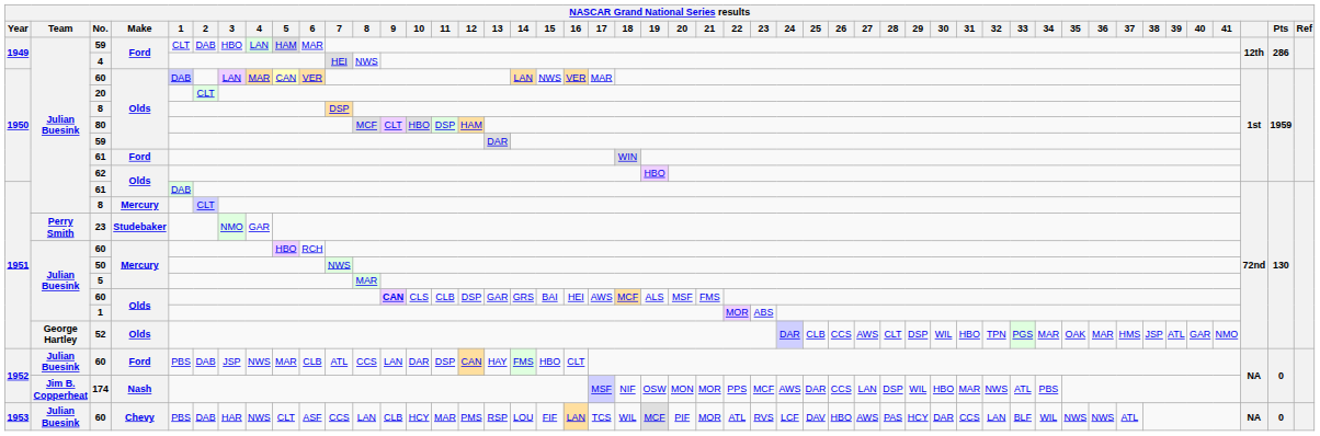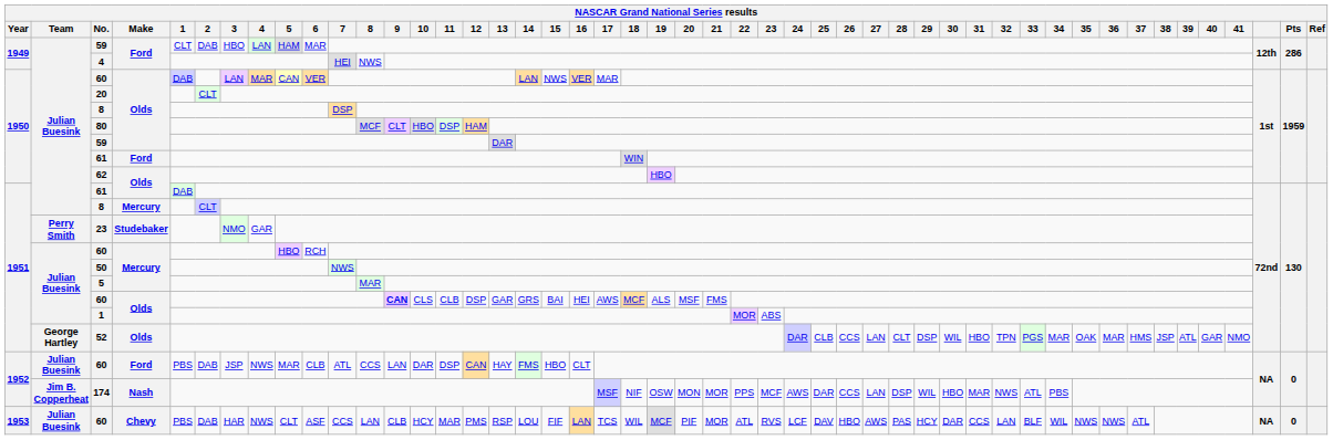 <table class="wikitable" style="text-align:center; font-size:75%">
 <tr>
 <th colspan="68"><a href='#'>NASCAR Grand National Series</a> results</th>
 </tr>
 <tr>
 <th>Year</th>
 <th>Team</th>
 <th>No.</th>
 <th>Make</th>
 <th>1</th>
 <th>2</th>
 <th>3</th>
 <th>4</th>
 <th>5</th>
 <th>6</th>
 <th>7</th>
 <th>8</th>
 <th>9</th>
 <th>10</th>
 <th>11</th>
 <th>12</th>
 <th>13</th>
 <th>14</th>
 <th>15</th>
 <th>16</th>
 <th>17</th>
 <th>18</th>
 <th>19</th>
 <th>20</th>
 <th>21</th>
 <th>22</th>
 <th>23</th>
 <th>24</th>
 <th>25</th>
 <th>26</th>
 <th>27</th>
 <th>28</th>
 <th>29</th>
 <th>30</th>
 <th>31</th>
 <th>32</th>
 <th>33</th>
 <th>34</th>
 <th>35</th>
 <th>36</th>
 <th>37</th>
 <th>38</th>
 <th>39</th>
 <th>40</th>
 <th>41</th>
 <th></th>
 <th>Pts</th>
 <th>Ref</th>
 </tr>
 <tr>
 <th rowspan=2><a href='#'>1949</a></th>
 <th rowspan=11><a href='#'>Julian Buesink</a></th>
 <th>59</th>
 <th rowspan=2><a href='#'>Ford</a></th>
 <td><a href='#'>CLT</a></td>
 <td><a href='#'>DAB</a></td>
 <td><a href='#'>HBO</a></td>
 <td style="background:#DFFFDF;"><a href='#'>LAN</a><br></td>
 <td style="background:#DFDFDF;"><a href='#'>HAM</a><br></td>
 <td><a href='#'>MAR</a></td>
 <td colspan=35></td>
 <th rowspan=2>12th</th>
 <th rowspan=2>286</th>
 <th rowspan=2></th>
 </tr>
 <tr>
 <th>4</th>
 <td colspan=6></td>
 <td style="background:#DFDFDF;"><a href='#'>HEI</a><br></td>
 <td><a href='#'>NWS</a></td>
 <td colspan=33></td>
 </tr>
 <tr>
 <th rowspan=7><a href='#'>1950</a></th>
 <th>60</th>
 <th rowspan=5><a href='#'>Olds</a></th>
 <td style="background:#CFCFFF;"><a href='#'>DAB</a><br></td>
 <td></td>
 <td style="background:#EFCFFF;"><a href='#'>LAN</a><br></td>
 <td style="background:#FFDF9F;"><a href='#'>MAR</a><br></td>
 <td style="background:#FFFFBF;"><a href='#'>CAN</a><br></td>
 <td style="background:#FFDF9F;"><a href='#'>VER</a><br></td>
 <td colspan=7></td>
 <td style="background:#FFDF9F;"><a href='#'>LAN</a><br></td>
 <td><a href='#'>NWS</a></td>
 <td style="background:#FFDF9F;"><a href='#'>VER</a><br></td>
 <td><a href='#'>MAR</a></td>
 <td colspan=24></td>
 <th rowspan=7>1st</th>
 <th rowspan=7>1959</th>
 <th rowspan=7></th>
 </tr>
 <tr>
 <th>20</th>
 <td></td>
 <td style="background:#DFFFDF;"><a href='#'>CLT</a><br></td>
 <td colspan=39></td>
 </tr>
 <tr>
 <th>8</th>
 <td colspan=6></td>
 <td style="background:#FFDF9F;"><a href='#'>DSP</a><br></td>
 <td colspan=34></td>
 </tr>
 <tr>
 <th>80</th>
 <td colspan=7></td>
 <td style="background:#DFDFDF;"><a href='#'>MCF</a><br></td>
 <td style="background:#EFCFFF;"><a href='#'>CLT</a><br></td>
 <td style="background:#DFDFDF;"><a href='#'>HBO</a><br></td>
 <td style="background:#DFFFDF;"><a href='#'>DSP</a><br></td>
 <td style="background:#FFDF9F;"><a href='#'>HAM</a><br></td>
 <td colspan=29></td>
 </tr>
 <tr>
 <th>59</th>
 <td colspan=12></td>
 <td style="background:#DFDFDF;"><a href='#'>DAR</a><br></td>
 <td colspan=28></td>
 </tr>
 <tr>
 <th>61</th>
 <th><a href='#'>Ford</a></th>
 <td colspan=17></td>
 <td style="background:#DFDFDF;"><a href='#'>WIN</a><br></td>
 <td colspan=23></td>
 </tr>
 <tr>
 <th>62</th>
 <th rowspan=2><a href='#'>Olds</a></th>
 <td colspan=18></td>
 <td style="background:#EFCFFF;"><a href='#'>HBO</a><br></td>
 <td colspan=22></td>
 </tr>
 <tr>
 <th rowspan=9><a href='#'>1951</a></th>
 <th>61</th>
 <td style="background:#DFFFDF;"><a href='#'>DAB</a><br></td>
 <td colspan=40></td>
 <th rowspan=9>72nd</th>
 <th rowspan=9>130</th>
 <th rowspan=9></th>
 </tr>
 <tr>
 <th>8</th>
 <th><a href='#'>Mercury</a></th>
 <td></td>
 <td style="background:#CFCFFF;"><a href='#'>CLT</a><br></td>
 <td colspan=39></td>
 </tr>
 <tr>
 <th><a href='#'>Perry Smith</a></th>
 <th>23</th>
 <th><a href='#'>Studebaker</a></th>
 <td colspan=2></td>
 <td style="background:#DFFFDF;"><a href='#'>NMO</a><br></td>
 <td><a href='#'>GAR</a></td>
 <td colspan=37></td>
 </tr>
 <tr>
 <th rowspan=5><a href='#'>Julian Buesink</a></th>
 <th>60</th>
 <th rowspan=3><a href='#'>Mercury</a></th>
 <td colspan=4></td>
 <td style="background:#EFCFFF;"><a href='#'>HBO</a><br></td>
 <td><a href='#'>RCH</a></td>
 <td colspan=35></td>
 </tr>
 <tr>
 <th>50</th>
 <td colspan=6></td>
 <td style="background:#DFFFDF;"><a href='#'>NWS</a><br></td>
 <td colspan=34></td>
 </tr>
 <tr>
 <th>5</th>
 <td colspan=7></td>
 <td style="background:#DFFFDF;"><a href='#'>MAR</a><br></td>
 <td colspan=33></td>
 </tr>
 <tr>
 <th>60</th>
 <th rowspan=2><a href='#'>Olds</a></th>
 <td colspan=8></td>
 <td style="background:#EFCFFF;"><strong><a href='#'>CAN</a></strong><br></td>
 <td><a href='#'>CLS</a></td>
 <td><a href='#'>CLB</a></td>
 <td><a href='#'>DSP</a></td>
 <td><a href='#'>GAR</a></td>
 <td><a href='#'>GRS</a></td>
 <td><a href='#'>BAI</a></td>
 <td><a href='#'>HEI</a></td>
 <td><a href='#'>AWS</a></td>
 <td style="background:#FFDF9F;"><a href='#'>MCF</a><br></td>
 <td><a href='#'>ALS</a></td>
 <td><a href='#'>MSF</a></td>
 <td><a href='#'>FMS</a></td>
 <td colspan=20></td>
 </tr>
 <tr>
 <th>1</th>
 <td colspan=21></td>
 <td style="background:#EFCFFF;"><a href='#'>MOR</a><br></td>
 <td><a href='#'>ABS</a></td>
 <td colspan=18></td>
 </tr>
 <tr>
 <th>George Hartley</th>
 <th>52</th>
 <th><a href='#'>Olds</a></th>
 <td colspan=23></td>
 <td style="background:#CFCFFF;"><a href='#'>DAR</a><br></td>
 <td><a href='#'>CLB</a></td>
 <td><a href='#'>CCS</a></td>
-<td><a href='#'>AWS</a></td>
+<td><a href='#'>LAN</a></td>
 <td><a href='#'>CLT</a></td>
 <td><a href='#'>DSP</a></td>
 <td><a href='#'>WIL</a></td>
 <td><a href='#'>HBO</a></td>
 <td><a href='#'>TPN</a></td>
 <td style="background:#DFFFDF;"><a href='#'>PGS</a><br></td>
 <td><a href='#'>MAR</a></td>
 <td><a href='#'>OAK</a></td>
 <td><a href='#'>MAR</a></td>
 <td><a href='#'>HMS</a></td>
 <td><a href='#'>JSP</a></td>
 <td><a href='#'>ATL</a></td>
 <td><a href='#'>GAR</a></td>
 <td><a href='#'>NMO</a></td>
 </tr>
 <tr>
 <th rowspan=2><a href='#'>1952</a></th>
 <th><a href='#'>Julian Buesink</a></th>
 <th>60</th>
 <th><a href='#'>Ford</a></th>
 <td><a href='#'>PBS</a></td>
 <td><a href='#'>DAB</a></td>
 <td><a href='#'>JSP</a></td>
 <td><a href='#'>NWS</a></td>
 <td><a href='#'>MAR</a></td>
 <td><a href='#'>CLB</a></td>
 <td><a href='#'>ATL</a></td>
 <td><a href='#'>CCS</a></td>
 <td><a href='#'>LAN</a></td>
 <td><a href='#'>DAR</a></td>
 <td><a href='#'>DSP</a></td>
 <td style="background:#FFDF9F;"><a href='#'>CAN</a><br></td>
 <td><a href='#'>HAY</a></td>
 <td style="background:#DFFFDF;"><a href='#'>FMS</a><br></td>
 <td><a href='#'>HBO</a></td>
 <td><a href='#'>CLT</a></td>
 <td colspan=25></td>
 <th rowspan=2>NA</th>
 <th rowspan=2>0</th>
 <th rowspan=2></th>
 </tr>
 <tr>
 <th><a href='#'>Jim B. Copperheat</a></th>
 <th>174</th>
 <th><a href='#'>Nash</a></th>
 <td colspan=16></td>
 <td style="background:#CFCFFF;"><a href='#'>MSF</a><br></td>
 <td><a href='#'>NIF</a></td>
 <td><a href='#'>OSW</a></td>
 <td><a href='#'>MON</a></td>
 <td><a href='#'>MOR</a></td>
 <td><a href='#'>PPS</a></td>
 <td><a href='#'>MCF</a></td>
 <td><a href='#'>AWS</a></td>
 <td><a href='#'>DAR</a></td>
 <td><a href='#'>CCS</a></td>
 <td><a href='#'>LAN</a></td>
 <td><a href='#'>DSP</a></td>
 <td><a href='#'>WIL</a></td>
 <td><a href='#'>HBO</a></td>
 <td><a href='#'>MAR</a></td>
 <td><a href='#'>NWS</a></td>
 <td><a href='#'>ATL</a></td>
 <td><a href='#'>PBS</a></td>
 <td colspan=7></td>
 </tr>
 <tr>
 <th><a href='#'>1953</a></th>
 <th><a href='#'>Julian Buesink</a></th>
 <th>60</th>
 <th><a href='#'>Chevy</a></th>
 <td><a href='#'>PBS</a></td>
 <td><a href='#'>DAB</a></td>
 <td><a href='#'>HAR</a></td>
 <td><a href='#'>NWS</a></td>
 <td><a href='#'>CLT</a></td>
 <td><a href='#'>ASF</a></td>
 <td><a href='#'>CCS</a></td>
 <td><a href='#'>LAN</a></td>
 <td><a href='#'>CLB</a></td>
 <td><a href='#'>HCY</a></td>
 <td><a href='#'>MAR</a></td>
 <td><a href='#'>PMS</a></td>
 <td><a href='#'>RSP</a></td>
 <td><a href='#'>LOU</a></td>
 <td><a href='#'>FIF</a></td>
 <td style="background:#FFDF9F;"><a href='#'>LAN</a><br></td>
 <td><a href='#'>TCS</a></td>
 <td><a href='#'>WIL</a></td>
 <td style="background:#DFDFDF;"><a href='#'>MCF</a><br></td>
 <td><a href='#'>PIF</a></td>
 <td><a href='#'>MOR</a></td>
 <td><a href='#'>ATL</a></td>
 <td><a href='#'>RVS</a></td>
 <td><a href='#'>LCF</a></td>
 <td><a href='#'>DAV</a></td>
 <td><a href='#'>HBO</a></td>
 <td><a href='#'>AWS</a></td>
 <td><a href='#'>PAS</a></td>
 <td><a href='#'>HCY</a></td>
 <td><a href='#'>DAR</a></td>
 <td><a href='#'>CCS</a></td>
 <td><a href='#'>LAN</a></td>
 <td><a href='#'>BLF</a></td>
 <td><a href='#'>WIL</a></td>
 <td><a href='#'>NWS</a></td>
 <td><a href='#'>NWS</a></td>
 <td><a href='#'>ATL</a></td>
 <td colspan=4></td>
 <th>NA</th>
 <th>0</th>
 <th></th>
 </tr>
 </table>
